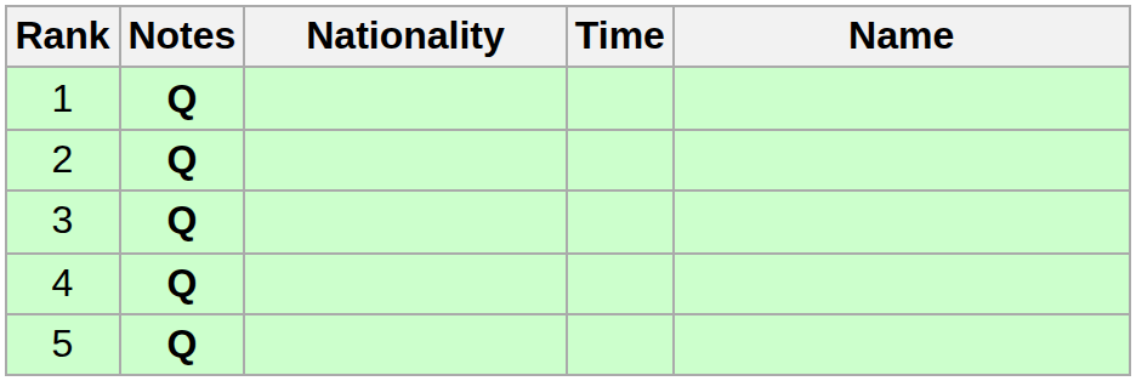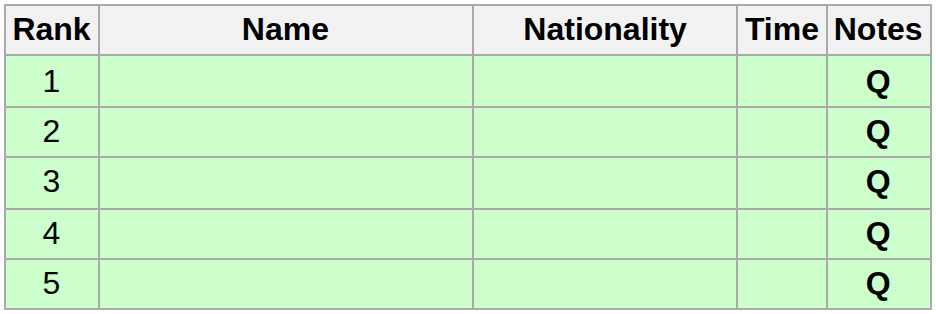 <table class="wikitable sortable" style="text-align:center">
 <tr>
 <th>Rank</th>
-<th>Notes</th>
+<th style="width:180px">Name</th>
 <th style="width:125px">Nationality</th>
 <th>Time</th>
-<th style="width:180px">Name</th>
+<th>Notes</th>
 </tr>
 <tr style="background:#cfc;">
 <td>1</td>
-<td><strong>Q</strong></td>
+<td style="text-align:left;"></td>
 <td style="text-align:left;"></td>
 <td></td>
-<td style="text-align:left;"></td>
+<td><strong>Q</strong></td>
 </tr>
 <tr style="background:#cfc;">
 <td>2</td>
-<td><strong>Q</strong></td>
+<td style="text-align:left;"></td>
 <td style="text-align:left;"></td>
 <td></td>
-<td style="text-align:left;"></td>
+<td><strong>Q</strong></td>
 </tr>
 <tr style="background:#cfc;">
 <td>3</td>
-<td><strong>Q</strong></td>
+<td style="text-align:left;"></td>
 <td style="text-align:left;"></td>
 <td></td>
-<td style="text-align:left;"></td>
+<td><strong>Q</strong></td>
 </tr>
 <tr style="background:#cfc;">
 <td>4</td>
-<td><strong>Q</strong></td>
+<td style="text-align:left;"></td>
 <td style="text-align:left;"></td>
 <td></td>
-<td style="text-align:left;"></td>
+<td><strong>Q</strong></td>
 </tr>
 <tr style="background:#cfc;">
 <td>5</td>
-<td><strong>Q</strong></td>
+<td style="text-align:left;"></td>
 <td style="text-align:left;"></td>
 <td></td>
-<td style="text-align:left;"></td>
+<td><strong>Q</strong></td>
 </tr>
 </table>
